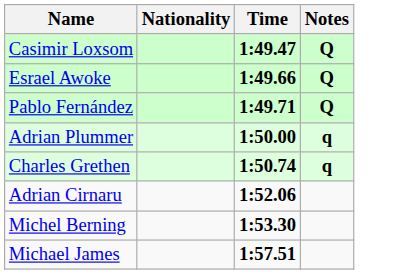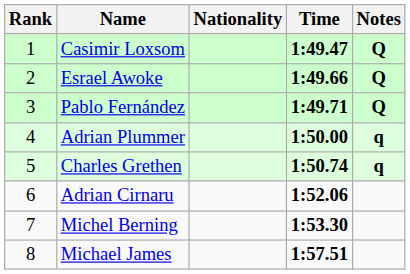 <table class="wikitable sortable" style="text-align:center">
 <tr>
+<th>Rank</th>
 <th>Name</th>
 <th>Nationality</th>
 <th>Time</th>
 <th>Notes</th>
 </tr>
 <tr bgcolor=ccffcc>
+<td>1</td>
 <td align=left><a href='#'>Casimir Loxsom</a></td>
 <td align=left></td>
 <td><strong>1:49.47</strong></td>
 <td><strong>Q</strong></td>
 </tr>
 <tr bgcolor=ccffcc>
+<td>2</td>
 <td align=left><a href='#'>Esrael Awoke</a></td>
 <td align=left></td>
 <td><strong>1:49.66</strong></td>
 <td><strong>Q</strong></td>
 </tr>
 <tr bgcolor=ccffcc>
+<td>3</td>
 <td align=left><a href='#'>Pablo Fernández</a></td>
 <td align=left></td>
 <td><strong>1:49.71</strong></td>
 <td><strong>Q</strong></td>
 </tr>
 <tr bgcolor=ddffdd>
+<td>4</td>
 <td align=left><a href='#'>Adrian Plummer</a></td>
 <td align=left></td>
 <td><strong>1:50.00</strong></td>
 <td><strong>q</strong></td>
 </tr>
 <tr bgcolor=ddffdd>
+<td>5</td>
 <td align=left><a href='#'>Charles Grethen</a></td>
 <td align=left></td>
 <td><strong>1:50.74</strong></td>
 <td><strong>q</strong></td>
 </tr>
 <tr>
+<td>6</td>
 <td align=left><a href='#'>Adrian Cirnaru</a></td>
 <td align=left></td>
 <td><strong>1:52.06</strong></td>
 <td></td>
 </tr>
 <tr>
+<td>7</td>
 <td align=left><a href='#'>Michel Berning</a></td>
 <td align=left></td>
 <td><strong>1:53.30</strong></td>
 <td></td>
 </tr>
 <tr>
+<td>8</td>
 <td align=left><a href='#'>Michael James</a></td>
 <td align=left></td>
 <td><strong>1:57.51</strong></td>
 <td></td>
 </tr>
 </table>
